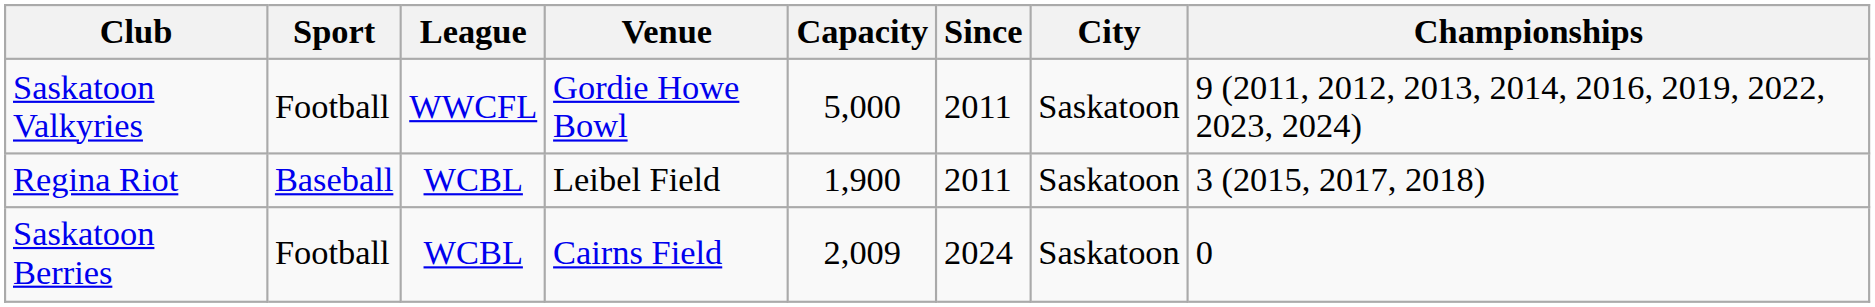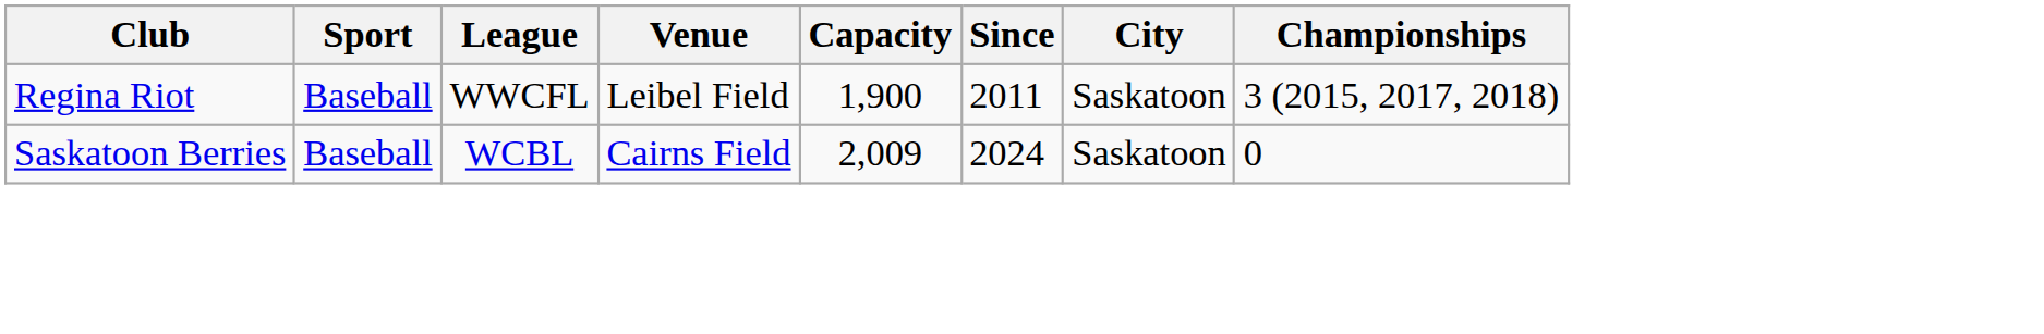 <table class="wikitable sortable">
 <tr>
 <th>Club</th>
 <th>Sport</th>
 <th>League</th>
 <th>Venue</th>
 <th>Capacity</th>
 <th>Since</th>
 <th>City</th>
 <th>Championships</th>
 </tr>
 <tr>
-<td><a href='#'>Saskatoon Valkyries</a></td>
-<td>Football</td>
-<td align="center"><a href='#'>WWCFL</a></td>
-<td><a href='#'>Gordie Howe Bowl</a></td>
-<td align="center">5,000</td>
-<td>2011</td>
-<td>Saskatoon</td>
-<td>9 (2011, 2012, 2013, 2014, 2016, 2019, 2022, 2023, 2024)</td>
-</tr>
-<tr>
 <td><a href='#'>Regina Riot</a></td>
 <td><a href='#'>Baseball</a></td>
-<td align="center"><a href='#'>WCBL</a></td>
+<td align="center">WWCFL</td>
 <td>Leibel Field</td>
 <td align="center">1,900</td>
 <td>2011</td>
 <td>Saskatoon</td>
 <td>3 (2015, 2017, 2018)</td>
 </tr>
 <tr>
 <td><a href='#'>Saskatoon Berries</a></td>
-<td>Football</td>
+<td><a href='#'>Baseball</a></td>
 <td align="center"><a href='#'>WCBL</a></td>
 <td><a href='#'>Cairns Field</a></td>
 <td align="center">2,009</td>
 <td>2024</td>
 <td>Saskatoon</td>
 <td>0</td>
 </tr>
 </table>
